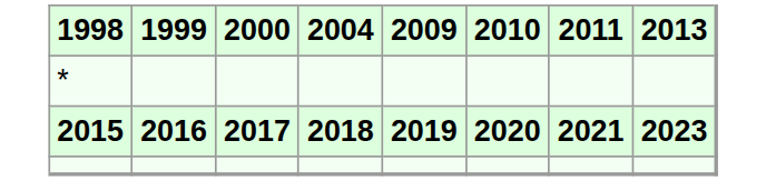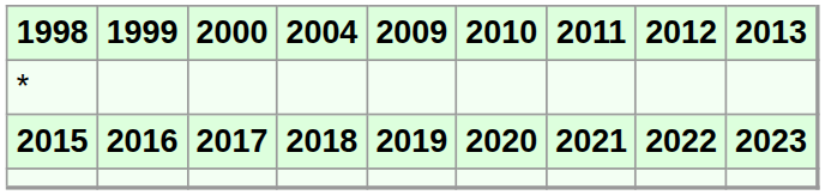 <table align="center" rules="all" cellspacing="0" cellpadding="4" style="border: 1px solid #999; border-right: 2px solid #999; border-bottom: 2px solid #999; background: #f3fff3">
 <tr style="background: #ddffdd">
 <th>1998</th>
 <th>1999</th>
 <th>2000</th>
 <th>2004</th>
 <th>2009</th>
 <th>2010</th>
 <th>2011</th>
+<th>2012</th>
 <th>2013</th>
 </tr>
 <tr>
 <td>*</td>
+<td></td>
 <td></td>
 <td></td>
 <td></td>
 <td></td>
 <td></td>
 <td></td>
 <td></td>
 </tr>
 <tr style="background: #ddffdd">
 <th>2015</th>
 <th>2016</th>
 <th>2017</th>
 <th>2018</th>
 <th>2019</th>
 <th>2020</th>
 <th>2021</th>
+<th>2022</th>
 <th>2023</th>
 </tr>
 <tr>
 <td></td>
 <td></td>
 <td></td>
 <td></td>
 <td></td>
 <td></td>
 <td></td>
 <td></td>
+<td></td>
 </tr>
 </table>
